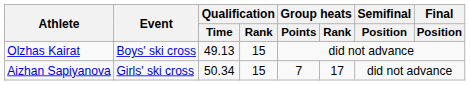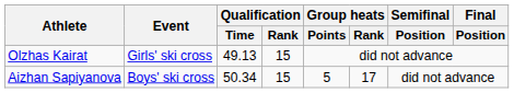 <table class="wikitable" style="font-size:90%">
 <tr>
 <th rowspan="2">Athlete</th>
 <th rowspan="2">Event</th>
 <th colspan=2>Qualification</th>
 <th colspan=2>Group heats</th>
 <th>Semifinal</th>
 <th>Final</th>
 </tr>
 <tr style="font-size:95%">
 <th>Time</th>
 <th>Rank</th>
 <th>Points</th>
 <th>Rank</th>
 <th>Position</th>
 <th>Position</th>
 </tr>
 <tr align=center>
 <td align=left><a href='#'>Olzhas Kairat</a></td>
-<td align=left><a href='#'>Boys' ski cross</a></td>
+<td align=left><a href='#'>Girls' ski cross</a></td>
 <td>49.13</td>
 <td>15</td>
 <td colspan=4>did not advance</td>
 </tr>
 <tr align=center>
 <td align=left><a href='#'>Aizhan Sapiyanova</a></td>
-<td align=left><a href='#'>Girls' ski cross</a></td>
+<td align=left><a href='#'>Boys' ski cross</a></td>
 <td>50.34</td>
 <td>15</td>
-<td>7</td>
+<td>5</td>
 <td>17</td>
 <td colspan=2>did not advance</td>
 </tr>
 </table>
